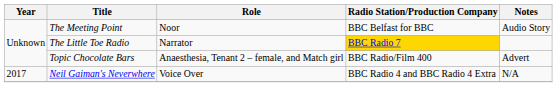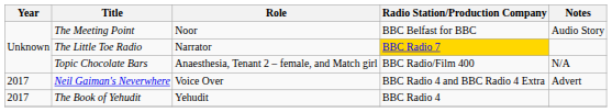 <table class="wikitable sortable">
 <tr>
 <th>Year</th>
 <th>Title</th>
 <th>Role</th>
 <th>Radio Station/Production Company</th>
 <th>Notes</th>
 </tr>
 <tr>
 <td rowspan="3">Unknown</td>
 <td><em>The Meeting Point</em></td>
 <td>Noor</td>
 <td>BBC Belfast for BBC</td>
 <td>Audio Story</td>
 </tr>
 <tr>
 <td><em>The Little Toe Radio</em></td>
 <td>Narrator</td>
 <td style="background: gold;"><a href='#'>BBC Radio 7</a></td>
 <td></td>
 </tr>
 <tr>
 <td><em>Topic Chocolate Bars</em></td>
 <td>Anaesthesia, Tenant 2 – female, and Match girl</td>
 <td>BBC Radio/Film 400</td>
-<td>Advert</td>
+<td>N/A</td>
 </tr>
 <tr>
 <td>2017</td>
 <td><em><a href='#'>Neil Gaiman's Neverwhere</a></em></td>
 <td>Voice Over</td>
 <td>BBC Radio 4 and BBC Radio 4 Extra</td>
-<td>N/A</td>
+<td>Advert</td>
+</tr>
+<tr>
+<td>2017</td>
+<td><em>The Book of Yehudit</em></td>
+<td>Yehudit</td>
+<td>BBC Radio 4</td>
+<td></td>
 </tr>
 <tr>
 </tr>
 </table>
